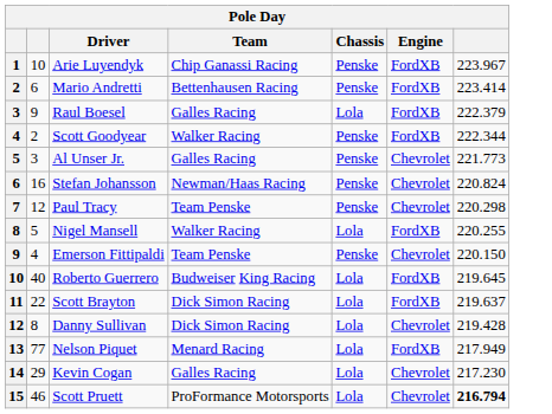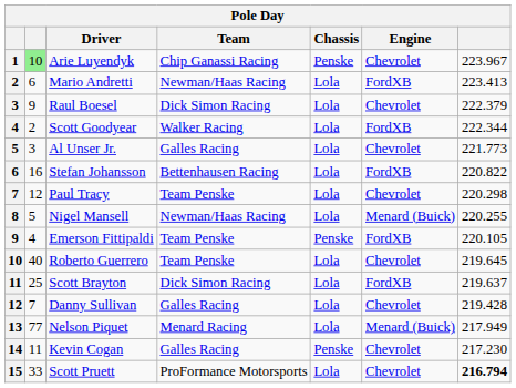 <table class="wikitable">
 <tr>
 <th colspan="7">Pole Day</th>
 </tr>
 <tr>
 <th></th>
 <th></th>
 <th>Driver</th>
 <th>Team</th>
 <th>Chassis</th>
 <th>Engine</th>
 <th></th>
 </tr>
 <tr>
 <th><strong>1</strong></th>
-<td>10</td>
+<td style="background: lightgreen;">10</td>
 <td> <a href='#'>Arie Luyendyk</a> <strong></strong></td>
 <td><a href='#'>Chip Ganassi Racing</a></td>
 <td><a href='#'>Penske</a></td>
-<td><a href='#'>FordXB</a></td>
+<td><a href='#'>Chevrolet</a></td>
 <td>223.967</td>
 </tr>
 <tr>
 <th><strong>2</strong></th>
 <td>6</td>
 <td> <a href='#'>Mario Andretti</a> <strong></strong></td>
-<td><a href='#'>Bettenhausen Racing</a></td>
-<td><a href='#'>Penske</a></td>
+<td><a href='#'>Newman/Haas Racing</a></td>
+<td><a href='#'>Lola</a></td>
 <td><a href='#'>FordXB</a></td>
-<td>223.414</td>
+<td>223.413</td>
 </tr>
 <tr>
 <th><strong>3</strong></th>
 <td>9</td>
 <td> <a href='#'>Raul Boesel</a></td>
-<td><a href='#'>Galles Racing</a></td>
+<td><a href='#'>Dick Simon Racing</a></td>
 <td><a href='#'>Lola</a></td>
-<td><a href='#'>FordXB</a></td>
+<td><a href='#'>Chevrolet</a></td>
 <td>222.379</td>
 </tr>
 <tr>
 <th><strong>4</strong></th>
 <td>2</td>
 <td> <a href='#'>Scott Goodyear</a></td>
 <td><a href='#'>Walker Racing</a></td>
-<td><a href='#'>Penske</a></td>
+<td><a href='#'>Lola</a></td>
 <td><a href='#'>FordXB</a></td>
 <td>222.344</td>
 </tr>
 <tr>
 <th><strong>5</strong></th>
 <td>3</td>
 <td> <a href='#'>Al Unser Jr.</a> <strong></strong></td>
 <td><a href='#'>Galles Racing</a></td>
-<td><a href='#'>Penske</a></td>
+<td><a href='#'>Lola</a></td>
 <td><a href='#'>Chevrolet</a></td>
 <td>221.773</td>
 </tr>
 <tr>
 <th><strong>6</strong></th>
 <td>16</td>
 <td> <a href='#'>Stefan Johansson</a> <strong></strong></td>
-<td><a href='#'>Newman/Haas Racing</a></td>
-<td><a href='#'>Penske</a></td>
-<td><a href='#'>Chevrolet</a></td>
-<td>220.824</td>
+<td><a href='#'>Bettenhausen Racing</a></td>
+<td><a href='#'>Lola</a></td>
+<td><a href='#'>FordXB</a></td>
+<td>220.822</td>
 </tr>
 <tr>
 <th><strong>7</strong></th>
 <td>12</td>
 <td> <a href='#'>Paul Tracy</a></td>
 <td><a href='#'>Team Penske</a></td>
-<td><a href='#'>Penske</a></td>
+<td><a href='#'>Lola</a></td>
 <td><a href='#'>Chevrolet</a></td>
 <td>220.298</td>
 </tr>
 <tr>
 <th><strong>8</strong></th>
 <td>5</td>
 <td> <a href='#'>Nigel Mansell</a> <strong></strong></td>
-<td><a href='#'>Walker Racing</a></td>
+<td><a href='#'>Newman/Haas Racing</a></td>
 <td><a href='#'>Lola</a></td>
-<td><a href='#'>FordXB</a></td>
+<td><a href='#'>Menard (Buick)</a></td>
 <td>220.255</td>
 </tr>
 <tr>
 <th><strong>9</strong></th>
 <td>4</td>
 <td> <a href='#'>Emerson Fittipaldi</a> <strong></strong></td>
 <td><a href='#'>Team Penske</a></td>
 <td><a href='#'>Penske</a></td>
-<td><a href='#'>Chevrolet</a></td>
-<td>220.150</td>
+<td><a href='#'>FordXB</a></td>
+<td>220.105</td>
 </tr>
 <tr>
 <th><strong>10</strong></th>
 <td>40</td>
 <td> <a href='#'>Roberto Guerrero</a></td>
-<td><a href='#'>Budweiser</a> <a href='#'>King Racing</a></td>
+<td><a href='#'>Team Penske</a></td>
 <td><a href='#'>Lola</a></td>
-<td><a href='#'>FordXB</a></td>
+<td><a href='#'>Chevrolet</a></td>
 <td>219.645</td>
 </tr>
 <tr>
 <th><strong>11</strong></th>
-<td>22</td>
+<td>25</td>
 <td> <a href='#'>Scott Brayton</a></td>
 <td><a href='#'>Dick Simon Racing</a></td>
 <td><a href='#'>Lola</a></td>
 <td><a href='#'>FordXB</a></td>
 <td>219.637</td>
 </tr>
 <tr>
 <th><strong>12</strong></th>
-<td>8</td>
+<td>7</td>
 <td> <a href='#'>Danny Sullivan</a> <strong></strong></td>
-<td><a href='#'>Dick Simon Racing</a></td>
+<td><a href='#'>Galles Racing</a></td>
 <td><a href='#'>Lola</a></td>
 <td><a href='#'>Chevrolet</a></td>
 <td>219.428</td>
 </tr>
 <tr>
 <th><strong>13</strong></th>
 <td>77</td>
 <td> <a href='#'>Nelson Piquet</a> <strong></strong></td>
 <td><a href='#'>Menard Racing</a></td>
 <td><a href='#'>Lola</a></td>
-<td><a href='#'>FordXB</a></td>
+<td><a href='#'>Menard (Buick)</a></td>
 <td>217.949</td>
 </tr>
 <tr>
 <th><strong>14</strong></th>
-<td>29</td>
+<td>11</td>
 <td> <a href='#'>Kevin Cogan</a></td>
 <td><a href='#'>Galles Racing</a></td>
-<td><a href='#'>Lola</a></td>
+<td><a href='#'>Penske</a></td>
 <td><a href='#'>Chevrolet</a></td>
 <td>217.230</td>
 </tr>
 <tr>
 <th><strong>15</strong></th>
-<td>46</td>
+<td>33</td>
 <td> <a href='#'>Scott Pruett</a></td>
 <td>ProFormance Motorsports</td>
 <td><a href='#'>Lola</a></td>
 <td><a href='#'>Chevrolet</a></td>
 <td><strong>216.794</strong></td>
 </tr>
 </table>
